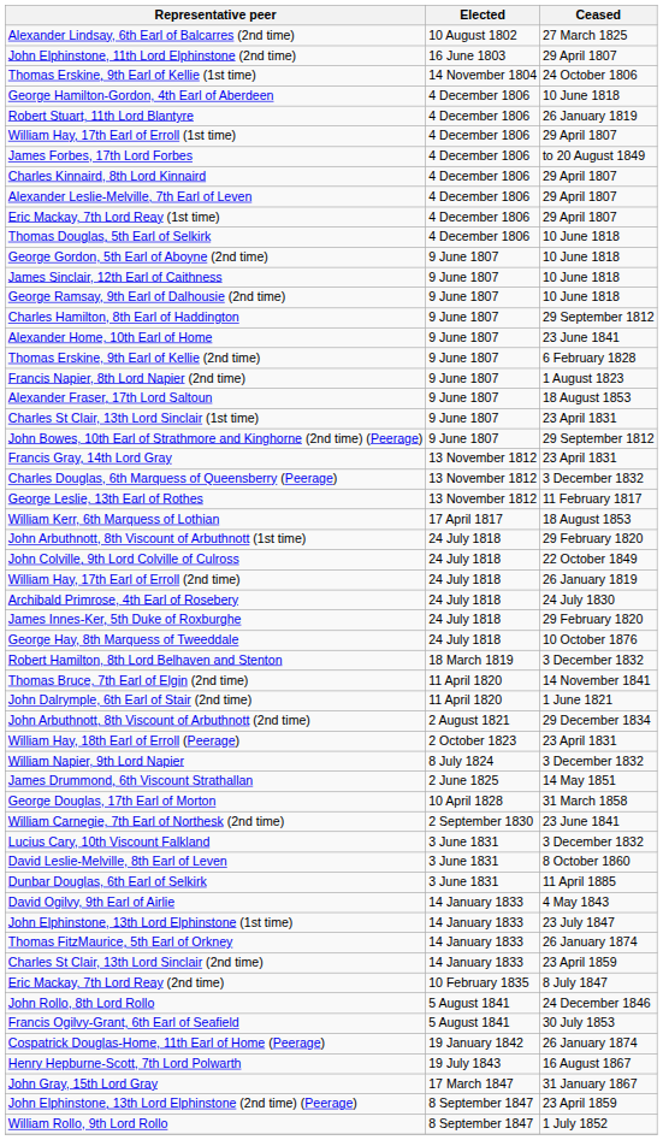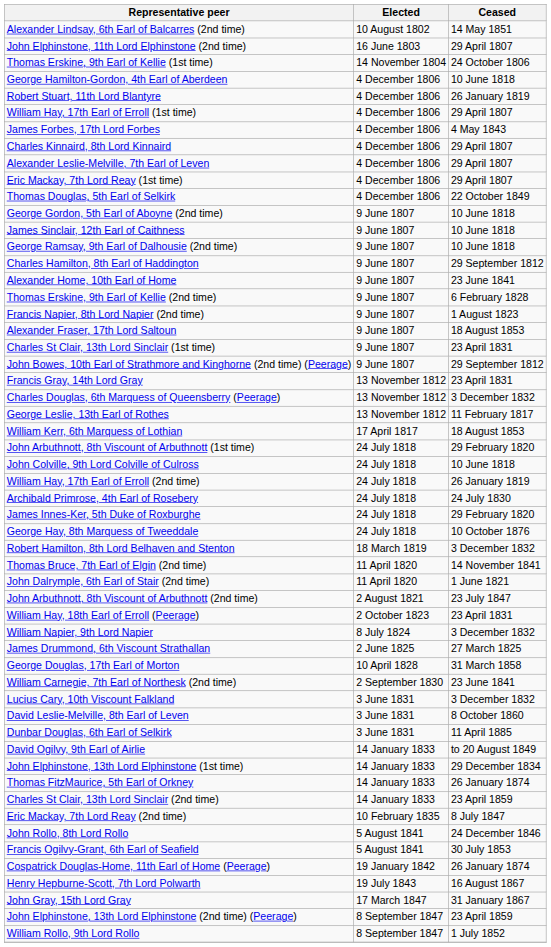 <table class="sortable wikitable">
 <tr>
 <th scope="col">Representative peer</th>
 <th scope="col">Elected</th>
 <th scope="col">Ceased</th>
 </tr>
 <tr>
 <td><a href='#'>Alexander Lindsay, 6th Earl of Balcarres</a> (2nd time)</td>
 <td>10 August 1802</td>
-<td>27 March 1825</td>
+<td>14 May 1851</td>
 </tr>
 <tr>
 <td><a href='#'>John Elphinstone, 11th Lord Elphinstone</a> (2nd time)</td>
 <td>16 June 1803</td>
 <td>29 April 1807</td>
 </tr>
 <tr>
 <td><a href='#'>Thomas Erskine, 9th Earl of Kellie</a> (1st time)</td>
 <td>14 November 1804</td>
 <td>24 October 1806</td>
 </tr>
 <tr>
 <td><a href='#'>George Hamilton-Gordon, 4th Earl of Aberdeen</a></td>
 <td>4 December 1806</td>
 <td>10 June 1818</td>
 </tr>
 <tr>
 <td><a href='#'>Robert Stuart, 11th Lord Blantyre</a></td>
 <td>4 December 1806</td>
 <td>26 January 1819</td>
 </tr>
 <tr>
 <td><a href='#'>William Hay, 17th Earl of Erroll</a> (1st time)</td>
 <td>4 December 1806</td>
 <td>29 April 1807</td>
 </tr>
 <tr>
 <td><a href='#'>James Forbes, 17th Lord Forbes</a></td>
 <td>4 December 1806</td>
-<td>to 20 August 1849</td>
+<td>4 May 1843</td>
 </tr>
 <tr>
 <td><a href='#'>Charles Kinnaird, 8th Lord Kinnaird</a></td>
 <td>4 December 1806</td>
 <td>29 April 1807</td>
 </tr>
 <tr>
 <td><a href='#'>Alexander Leslie-Melville, 7th Earl of Leven</a></td>
 <td>4 December 1806</td>
 <td>29 April 1807</td>
 </tr>
 <tr>
 <td><a href='#'>Eric Mackay, 7th Lord Reay</a> (1st time)</td>
 <td>4 December 1806</td>
 <td>29 April 1807</td>
 </tr>
 <tr>
 <td><a href='#'>Thomas Douglas, 5th Earl of Selkirk</a></td>
 <td>4 December 1806</td>
-<td>10 June 1818</td>
+<td>22 October 1849</td>
 </tr>
 <tr>
 <td><a href='#'>George Gordon, 5th Earl of Aboyne</a> (2nd time)</td>
 <td>9 June 1807</td>
 <td>10 June 1818</td>
 </tr>
 <tr>
 <td><a href='#'>James Sinclair, 12th Earl of Caithness</a></td>
 <td>9 June 1807</td>
 <td>10 June 1818</td>
 </tr>
 <tr>
 <td><a href='#'>George Ramsay, 9th Earl of Dalhousie</a> (2nd time)</td>
 <td>9 June 1807</td>
 <td>10 June 1818</td>
 </tr>
 <tr>
 <td><a href='#'>Charles Hamilton, 8th Earl of Haddington</a></td>
 <td>9 June 1807</td>
 <td>29 September 1812</td>
 </tr>
 <tr>
 <td><a href='#'>Alexander Home, 10th Earl of Home</a></td>
 <td>9 June 1807</td>
 <td>23 June 1841</td>
 </tr>
 <tr>
 <td><a href='#'>Thomas Erskine, 9th Earl of Kellie</a> (2nd time)</td>
 <td>9 June 1807</td>
 <td>6 February 1828</td>
 </tr>
 <tr>
 <td><a href='#'>Francis Napier, 8th Lord Napier</a> (2nd time)</td>
 <td>9 June 1807</td>
 <td>1 August 1823</td>
 </tr>
 <tr>
 <td><a href='#'>Alexander Fraser, 17th Lord Saltoun</a></td>
 <td>9 June 1807</td>
 <td>18 August 1853</td>
 </tr>
 <tr>
 <td><a href='#'>Charles St Clair, 13th Lord Sinclair</a> (1st time)</td>
 <td>9 June 1807</td>
 <td>23 April 1831</td>
 </tr>
 <tr>
 <td><a href='#'>John Bowes, 10th Earl of Strathmore and Kinghorne</a> (2nd time) (<a href='#'>Peerage</a>)</td>
 <td>9 June 1807</td>
 <td>29 September 1812</td>
 </tr>
 <tr>
 <td><a href='#'>Francis Gray, 14th Lord Gray</a></td>
 <td>13 November 1812</td>
 <td>23 April 1831</td>
 </tr>
 <tr>
 <td><a href='#'>Charles Douglas, 6th Marquess of Queensberry</a> (<a href='#'>Peerage</a>)</td>
 <td>13 November 1812</td>
 <td>3 December 1832</td>
 </tr>
 <tr>
 <td><a href='#'>George Leslie, 13th Earl of Rothes</a></td>
 <td>13 November 1812</td>
 <td>11 February 1817</td>
 </tr>
 <tr>
 <td><a href='#'>William Kerr, 6th Marquess of Lothian</a></td>
 <td>17 April 1817</td>
 <td>18 August 1853</td>
 </tr>
 <tr>
 <td><a href='#'>John Arbuthnott, 8th Viscount of Arbuthnott</a> (1st time)</td>
 <td>24 July 1818</td>
 <td>29 February 1820</td>
 </tr>
 <tr>
 <td><a href='#'>John Colville, 9th Lord Colville of Culross</a></td>
 <td>24 July 1818</td>
-<td>22 October 1849</td>
+<td>10 June 1818</td>
 </tr>
 <tr>
 <td><a href='#'>William Hay, 17th Earl of Erroll</a> (2nd time)</td>
 <td>24 July 1818</td>
 <td>26 January 1819</td>
 </tr>
 <tr>
 <td><a href='#'>Archibald Primrose, 4th Earl of Rosebery</a></td>
 <td>24 July 1818</td>
 <td>24 July 1830</td>
 </tr>
 <tr>
 <td><a href='#'>James Innes-Ker, 5th Duke of Roxburghe</a></td>
 <td>24 July 1818</td>
 <td>29 February 1820</td>
 </tr>
 <tr>
 <td><a href='#'>George Hay, 8th Marquess of Tweeddale</a></td>
 <td>24 July 1818</td>
 <td>10 October 1876</td>
 </tr>
 <tr>
 <td><a href='#'>Robert Hamilton, 8th Lord Belhaven and Stenton</a></td>
 <td>18 March 1819</td>
 <td>3 December 1832</td>
 </tr>
 <tr>
 <td><a href='#'>Thomas Bruce, 7th Earl of Elgin</a> (2nd time)</td>
 <td>11 April 1820</td>
 <td>14 November 1841</td>
 </tr>
 <tr>
 <td><a href='#'>John Dalrymple, 6th Earl of Stair</a> (2nd time)</td>
 <td>11 April 1820</td>
 <td>1 June 1821</td>
 </tr>
 <tr>
 <td><a href='#'>John Arbuthnott, 8th Viscount of Arbuthnott</a> (2nd time)</td>
 <td>2 August 1821</td>
-<td>29 December 1834</td>
+<td>23 July 1847</td>
 </tr>
 <tr>
 <td><a href='#'>William Hay, 18th Earl of Erroll</a> (<a href='#'>Peerage</a>)</td>
 <td>2 October 1823</td>
 <td>23 April 1831</td>
 </tr>
 <tr>
 <td><a href='#'>William Napier, 9th Lord Napier</a></td>
 <td>8 July 1824</td>
 <td>3 December 1832</td>
 </tr>
 <tr>
 <td><a href='#'>James Drummond, 6th Viscount Strathallan</a></td>
 <td>2 June 1825</td>
-<td>14 May 1851</td>
+<td>27 March 1825</td>
 </tr>
 <tr>
 <td><a href='#'>George Douglas, 17th Earl of Morton</a></td>
 <td>10 April 1828</td>
 <td>31 March 1858</td>
 </tr>
 <tr>
 <td><a href='#'>William Carnegie, 7th Earl of Northesk</a> (2nd time)</td>
 <td>2 September 1830</td>
 <td>23 June 1841</td>
 </tr>
 <tr>
 <td><a href='#'>Lucius Cary, 10th Viscount Falkland</a></td>
 <td>3 June 1831</td>
 <td>3 December 1832</td>
 </tr>
 <tr>
 <td><a href='#'>David Leslie-Melville, 8th Earl of Leven</a></td>
 <td>3 June 1831</td>
 <td>8 October 1860</td>
 </tr>
 <tr>
 <td><a href='#'>Dunbar Douglas, 6th Earl of Selkirk</a></td>
 <td>3 June 1831</td>
 <td>11 April 1885</td>
 </tr>
 <tr>
 <td><a href='#'>David Ogilvy, 9th Earl of Airlie</a></td>
 <td>14 January 1833</td>
-<td>4 May 1843</td>
+<td>to 20 August 1849</td>
 </tr>
 <tr>
 <td><a href='#'>John Elphinstone, 13th Lord Elphinstone</a> (1st time)</td>
 <td>14 January 1833</td>
-<td>23 July 1847</td>
+<td>29 December 1834</td>
 </tr>
 <tr>
 <td><a href='#'>Thomas FitzMaurice, 5th Earl of Orkney</a></td>
 <td>14 January 1833</td>
 <td>26 January 1874</td>
 </tr>
 <tr>
 <td><a href='#'>Charles St Clair, 13th Lord Sinclair</a> (2nd time)</td>
 <td>14 January 1833</td>
 <td>23 April 1859</td>
 </tr>
 <tr>
 <td><a href='#'>Eric Mackay, 7th Lord Reay</a> (2nd time)</td>
 <td>10 February 1835</td>
 <td>8 July 1847</td>
 </tr>
 <tr>
 <td><a href='#'>John Rollo, 8th Lord Rollo</a></td>
 <td>5 August 1841</td>
 <td>24 December 1846</td>
 </tr>
 <tr>
 <td><a href='#'>Francis Ogilvy-Grant, 6th Earl of Seafield</a></td>
 <td>5 August 1841</td>
 <td>30 July 1853</td>
 </tr>
 <tr>
 <td><a href='#'>Cospatrick Douglas-Home, 11th Earl of Home</a> (<a href='#'>Peerage</a>)</td>
 <td>19 January 1842</td>
 <td>26 January 1874</td>
 </tr>
 <tr>
 <td><a href='#'>Henry Hepburne-Scott, 7th Lord Polwarth</a></td>
 <td>19 July 1843</td>
 <td>16 August 1867</td>
 </tr>
 <tr>
 <td><a href='#'>John Gray, 15th Lord Gray</a></td>
 <td>17 March 1847</td>
 <td>31 January 1867</td>
 </tr>
 <tr>
 <td><a href='#'>John Elphinstone, 13th Lord Elphinstone</a> (2nd time) (<a href='#'>Peerage</a>)</td>
 <td>8 September 1847</td>
 <td>23 April 1859</td>
 </tr>
 <tr>
 <td><a href='#'>William Rollo, 9th Lord Rollo</a></td>
 <td>8 September 1847</td>
 <td>1 July 1852</td>
 </tr>
 <tr>
 </tr>
 </table>
